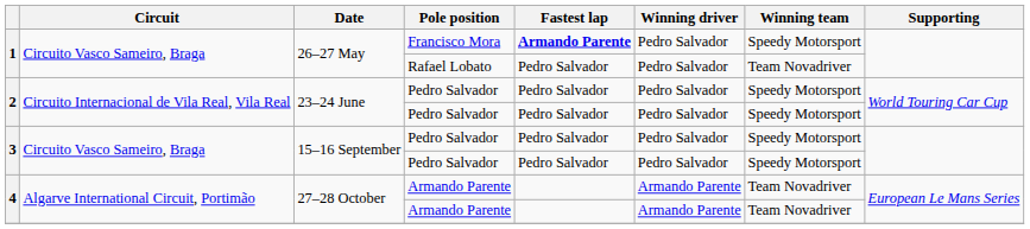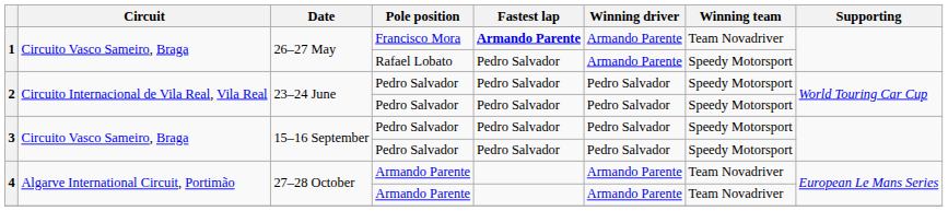 <table class="wikitable" style="font-size: 85%;">
 <tr>
 <th></th>
 <th>Circuit</th>
 <th>Date</th>
 <th>Pole position</th>
 <th>Fastest lap</th>
 <th>Winning driver</th>
 <th>Winning team</th>
 <th>Supporting</th>
 </tr>
 <tr>
 <th rowspan="2">1</th>
 <td rowspan="2"><a href='#'>Circuito Vasco Sameiro</a>, <a href='#'>Braga</a></td>
 <td rowspan="2">26–27 May</td>
 <td><a href='#'>Francisco Mora</a></td>
 <td><strong><a href='#'>Armando Parente</a></strong></td>
-<td>Pedro Salvador</td>
-<td>Speedy Motorsport</td>
+<td><a href='#'>Armando Parente</a></td>
+<td>Team Novadriver</td>
 <td rowspan="2"></td>
 </tr>
 <tr>
 <td>Rafael Lobato</td>
 <td>Pedro Salvador</td>
-<td>Pedro Salvador</td>
-<td>Team Novadriver</td>
+<td><a href='#'>Armando Parente</a></td>
+<td>Speedy Motorsport</td>
 </tr>
 <tr>
 <th rowspan="2">2</th>
 <td rowspan="2"><a href='#'>Circuito Internacional de Vila Real</a>, <a href='#'>Vila Real</a></td>
 <td rowspan="2">23–24 June</td>
 <td>Pedro Salvador</td>
 <td>Pedro Salvador</td>
 <td>Pedro Salvador</td>
 <td>Speedy Motorsport</td>
 <td rowspan="2"><a href='#'><em>World Touring Car Cup</em></a></td>
 </tr>
 <tr>
 <td>Pedro Salvador</td>
 <td>Pedro Salvador</td>
 <td>Pedro Salvador</td>
 <td>Speedy Motorsport</td>
 </tr>
 <tr>
 <th rowspan="2">3</th>
 <td rowspan="2"><a href='#'>Circuito Vasco Sameiro</a>, <a href='#'>Braga</a></td>
 <td rowspan="2">15–16 September</td>
 <td>Pedro Salvador</td>
 <td>Pedro Salvador</td>
 <td>Pedro Salvador</td>
 <td>Speedy Motorsport</td>
 <td rowspan="2"></td>
 </tr>
 <tr>
 <td>Pedro Salvador</td>
 <td>Pedro Salvador</td>
 <td>Pedro Salvador</td>
 <td>Speedy Motorsport</td>
 </tr>
 <tr>
 <th rowspan="2">4</th>
 <td rowspan="2"><a href='#'>Algarve International Circuit</a>, <a href='#'>Portimão</a></td>
 <td rowspan="2">27–28 October</td>
 <td><a href='#'>Armando Parente</a></td>
 <td></td>
 <td><a href='#'>Armando Parente</a></td>
 <td>Team Novadriver</td>
 <td rowspan="2"><a href='#'><em>European Le Mans Series</em></a></td>
 </tr>
 <tr>
 <td><a href='#'>Armando Parente</a></td>
 <td></td>
 <td><a href='#'>Armando Parente</a></td>
 <td>Team Novadriver</td>
 </tr>
 <tr>
 </tr>
 </table>
